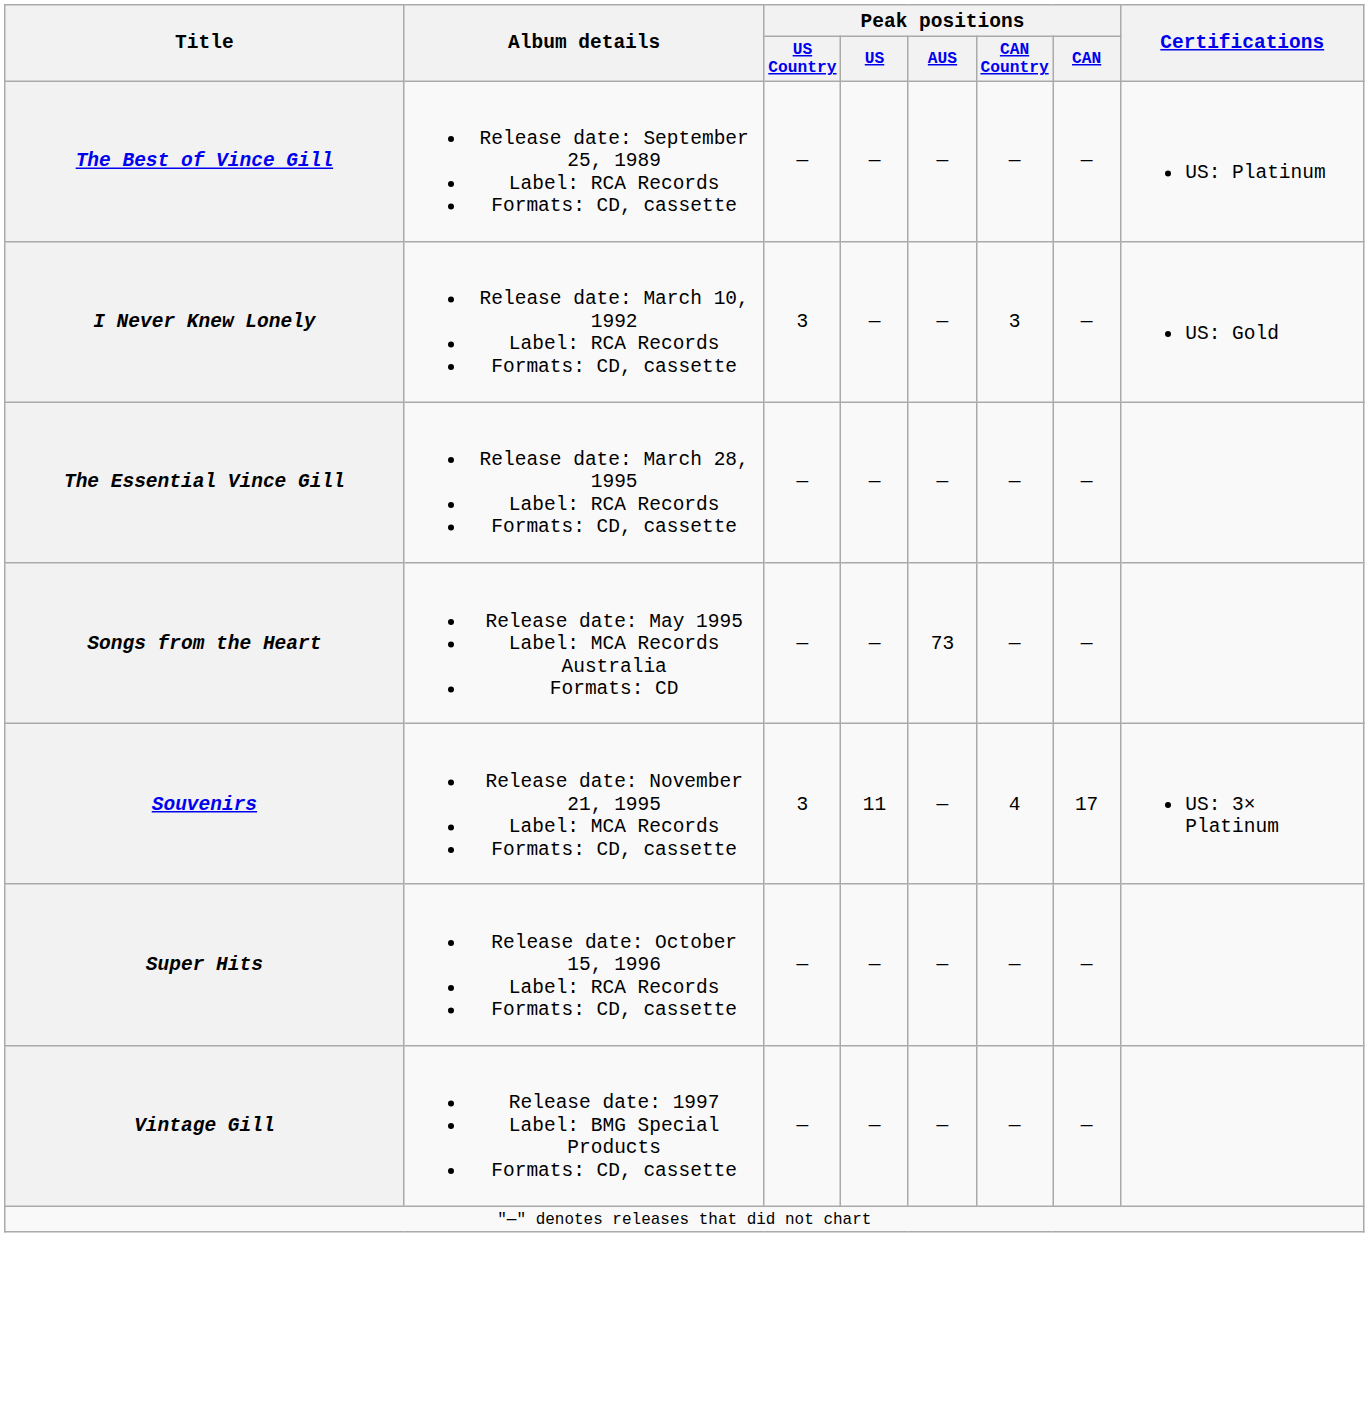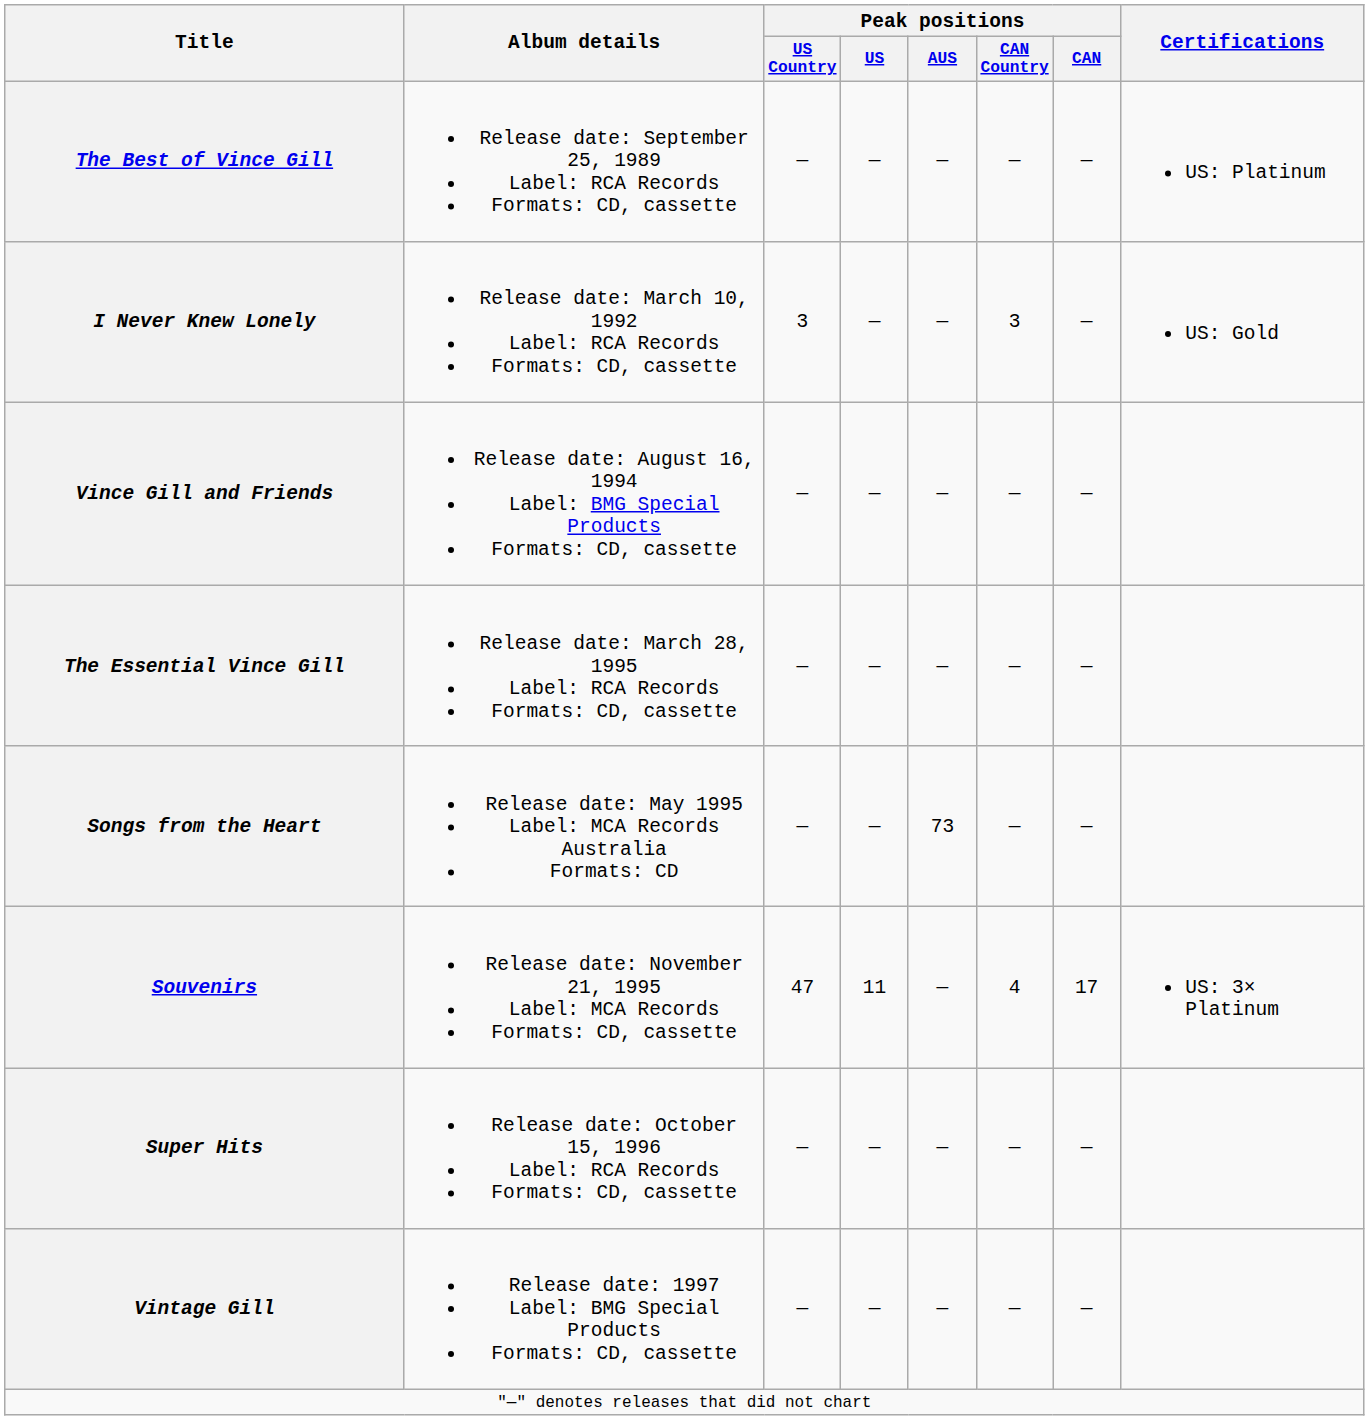 <table class="wikitable plainrowheaders" style="text-align:center;">
 <tr>
 <th rowspan="2" style="width:20em;">Title</th>
 <th rowspan="2" style="width:18em;">Album details</th>
 <th colspan="5">Peak positions</th>
 <th rowspan="2" style="width:12em;"><a href='#'>Certifications</a></th>
 </tr>
 <tr style="font-size:smaller;">
 <th width="40"><a href='#'>US Country</a><br></th>
 <th width="40"><a href='#'>US</a><br></th>
 <th width="40"><a href='#'>AUS</a><br></th>
 <th width="40"><a href='#'>CAN Country</a><br></th>
 <th width="40"><a href='#'>CAN</a><br></th>
 </tr>
 <tr>
 <th scope="row"><em><a href='#'>The Best of Vince Gill</a></em></th>
 <td><br><ul><li>Release date: September 25, 1989</li><li>Label: RCA Records</li><li>Formats: CD, cassette</li></ul></td>
 <td>—</td>
 <td>—</td>
 <td>—</td>
 <td>—</td>
 <td>—</td>
 <td align="left"><br><ul><li>US: Platinum</li></ul></td>
 </tr>
 <tr>
 <th scope="row"><em>I Never Knew Lonely</em></th>
 <td><br><ul><li>Release date: March 10, 1992</li><li>Label: RCA Records</li><li>Formats: CD, cassette</li></ul></td>
 <td>3</td>
 <td>—</td>
 <td>—</td>
 <td>3</td>
 <td>—</td>
 <td align="left"><br><ul><li>US: Gold</li></ul></td>
 </tr>
 <tr>
+<th scope="row"><em>Vince Gill and Friends</em></th>
+<td><br><ul><li>Release date: August 16, 1994</li><li>Label: <a href='#'>BMG Special Products</a></li><li>Formats: CD, cassette</li></ul></td>
+<td>—</td>
+<td>—</td>
+<td>—</td>
+<td>—</td>
+<td>—</td>
+<td></td>
+</tr>
+<tr>
 <th scope="row"><em>The Essential Vince Gill</em></th>
 <td><br><ul><li>Release date: March 28, 1995</li><li>Label: RCA Records</li><li>Formats: CD, cassette</li></ul></td>
 <td>—</td>
 <td>—</td>
 <td>—</td>
 <td>—</td>
 <td>—</td>
 <td></td>
 </tr>
 <tr>
 <th scope="row"><em>Songs from the Heart</em></th>
 <td><br><ul><li>Release date: May 1995</li><li>Label: MCA Records Australia</li><li>Formats: CD</li></ul></td>
 <td>—</td>
 <td>—</td>
 <td>73</td>
 <td>—</td>
 <td>—</td>
 <td></td>
 </tr>
 <tr>
 <th scope="row"><em><a href='#'>Souvenirs</a></em></th>
 <td><br><ul><li>Release date: November 21, 1995</li><li>Label: MCA Records</li><li>Formats: CD, cassette</li></ul></td>
-<td>3</td>
+<td>47</td>
 <td>11</td>
 <td>—</td>
 <td>4</td>
 <td>17</td>
 <td align="left"><br><ul><li>US: 3× Platinum</li></ul></td>
 </tr>
 <tr>
 <th scope="row"><em>Super Hits</em></th>
 <td><br><ul><li>Release date: October 15, 1996</li><li>Label: RCA Records</li><li>Formats: CD, cassette</li></ul></td>
 <td>—</td>
 <td>—</td>
 <td>—</td>
 <td>—</td>
 <td>—</td>
 <td></td>
 </tr>
 <tr>
 <th scope="row"><em>Vintage Gill</em></th>
 <td><br><ul><li>Release date: 1997</li><li>Label: BMG Special Products</li><li>Formats: CD, cassette</li></ul></td>
 <td>—</td>
 <td>—</td>
 <td>—</td>
 <td>—</td>
 <td>—</td>
 <td></td>
 </tr>
 <tr>
 <td colspan="8" style="font-size:8pt">"—" denotes releases that did not chart</td>
 </tr>
 </table>
